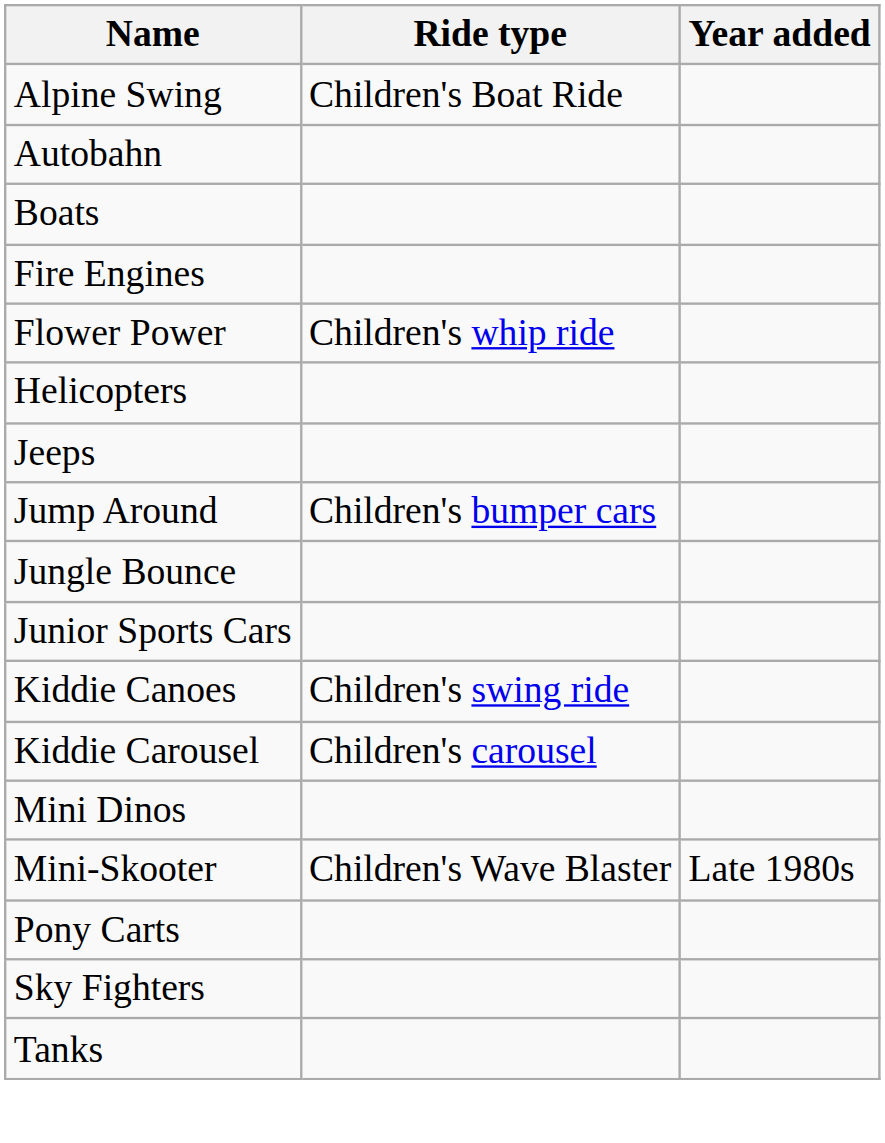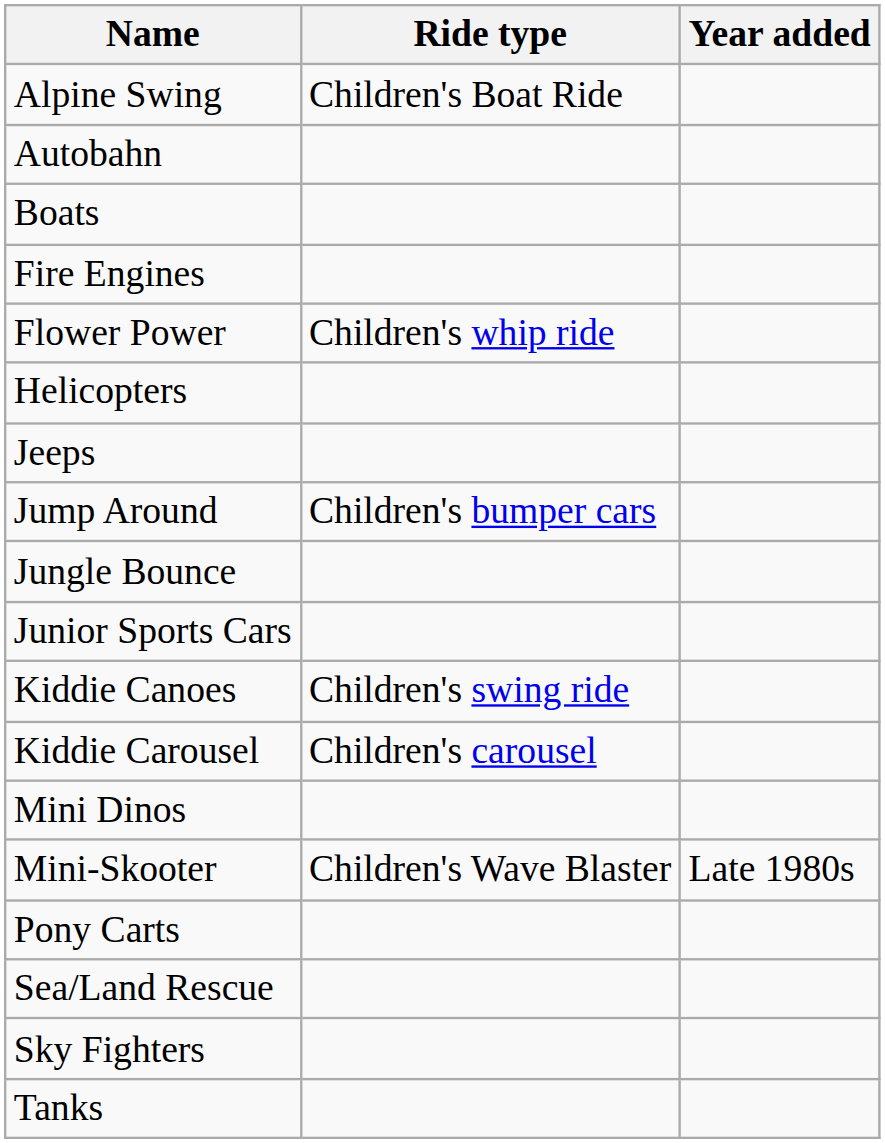 <table class="wikitable">
 <tr>
 <th>Name</th>
 <th>Ride type</th>
 <th>Year added</th>
 </tr>
 <tr>
 <td>Alpine Swing</td>
 <td>Children's Boat Ride</td>
 <td></td>
 </tr>
 <tr>
 <td>Autobahn</td>
 <td></td>
 <td></td>
 </tr>
 <tr>
 <td>Boats</td>
 <td></td>
 <td></td>
 </tr>
 <tr>
 <td>Fire Engines</td>
 <td></td>
 <td></td>
 </tr>
 <tr>
 <td>Flower Power</td>
 <td>Children's <a href='#'>whip ride</a></td>
 <td></td>
 </tr>
 <tr>
 <td>Helicopters</td>
 <td></td>
 <td></td>
 </tr>
 <tr>
 <td>Jeeps</td>
 <td></td>
 <td></td>
 </tr>
 <tr>
 <td>Jump Around</td>
 <td>Children's <a href='#'>bumper cars</a></td>
 <td></td>
 </tr>
 <tr>
 <td>Jungle Bounce</td>
 <td></td>
 <td></td>
 </tr>
 <tr>
 <td>Junior Sports Cars</td>
 <td></td>
 <td></td>
 </tr>
 <tr>
 <td>Kiddie Canoes</td>
 <td>Children's <a href='#'>swing ride</a></td>
 <td></td>
 </tr>
 <tr>
 <td>Kiddie Carousel</td>
 <td>Children's <a href='#'>carousel</a></td>
 <td></td>
 </tr>
 <tr>
 <td>Mini Dinos</td>
 <td></td>
 <td></td>
 </tr>
 <tr>
 <td>Mini-Skooter</td>
 <td>Children's Wave Blaster</td>
 <td>Late 1980s</td>
 </tr>
 <tr>
 <td>Pony Carts</td>
 <td></td>
 <td></td>
 </tr>
 <tr>
+<td>Sea/Land Rescue</td>
+<td></td>
+<td><br></td>
+</tr>
+<tr>
 <td>Sky Fighters</td>
 <td></td>
 <td></td>
 </tr>
 <tr>
 <td>Tanks</td>
 <td></td>
 <td></td>
 </tr>
 </table>
